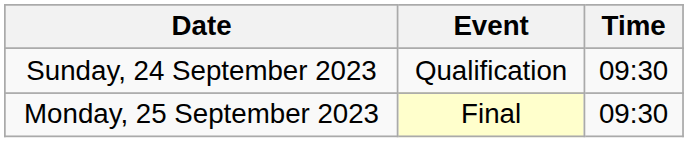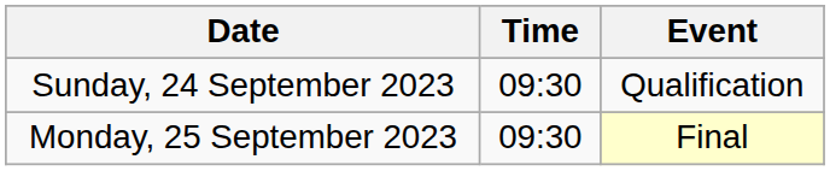 <table class = "wikitable" style="text-align:center;">
 <tr>
 <th width=220>Date</th>
+<th width=50>Time</th>
 <th width=100>Event</th>
-<th width=50>Time</th>
 </tr>
 <tr>
 <td>Sunday, 24 September 2023</td>
+<td>09:30</td>
 <td>Qualification</td>
-<td>09:30</td>
 </tr>
 <tr>
 <td>Monday, 25 September 2023</td>
+<td>09:30</td>
 <td bgcolor=ffffcc>Final</td>
-<td>09:30</td>
 </tr>
 </table>
